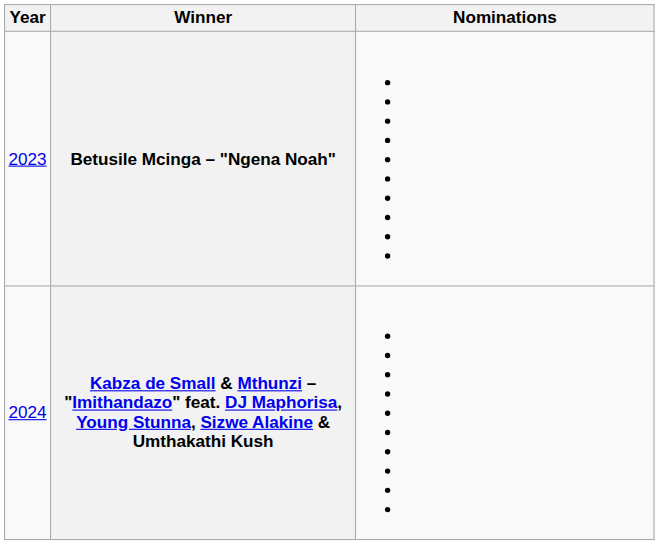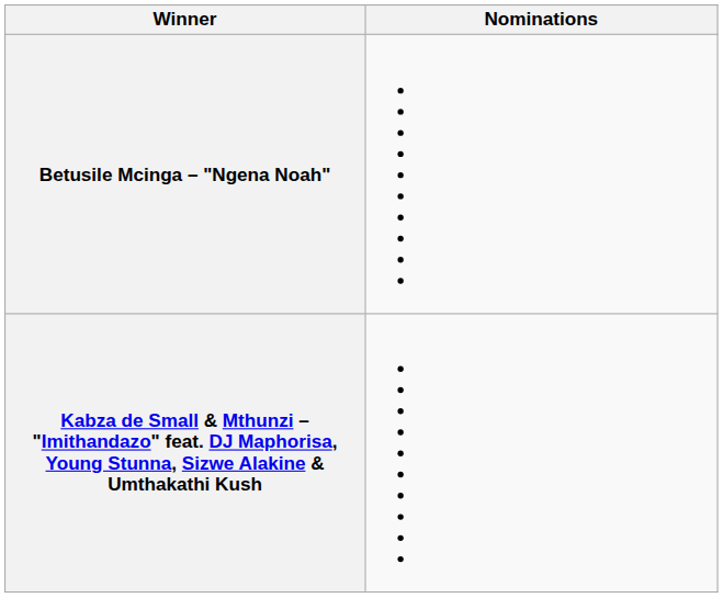 <table class="wikitable">
 <tr>
-<th width="1%">Year</th>
 <th width="50%">Winner</th>
 <th width="49%">Nominations</th>
 </tr>
 <tr>
-<td><a href='#'>2023</a></td>
 <th>Betusile Mcinga – "Ngena Noah"</th>
 <td><br><ul><li></li><li></li><li></li><li></li><li></li><li></li><li></li><li></li><li></li><li></li></ul></td>
 </tr>
 <tr>
-<td><a href='#'>2024</a></td>
 <th><a href='#'>Kabza de Small</a> & <a href='#'>Mthunzi</a> – "<a href='#'>Imithandazo</a>" feat. <a href='#'>DJ Maphorisa</a>, <a href='#'>Young Stunna</a>, <a href='#'>Sizwe Alakine</a> & Umthakathi Kush</th>
 <td><br><ul><li></li><li></li><li></li><li></li><li></li><li></li><li></li><li></li><li></li><li></li></ul></td>
 </tr>
 </table>
